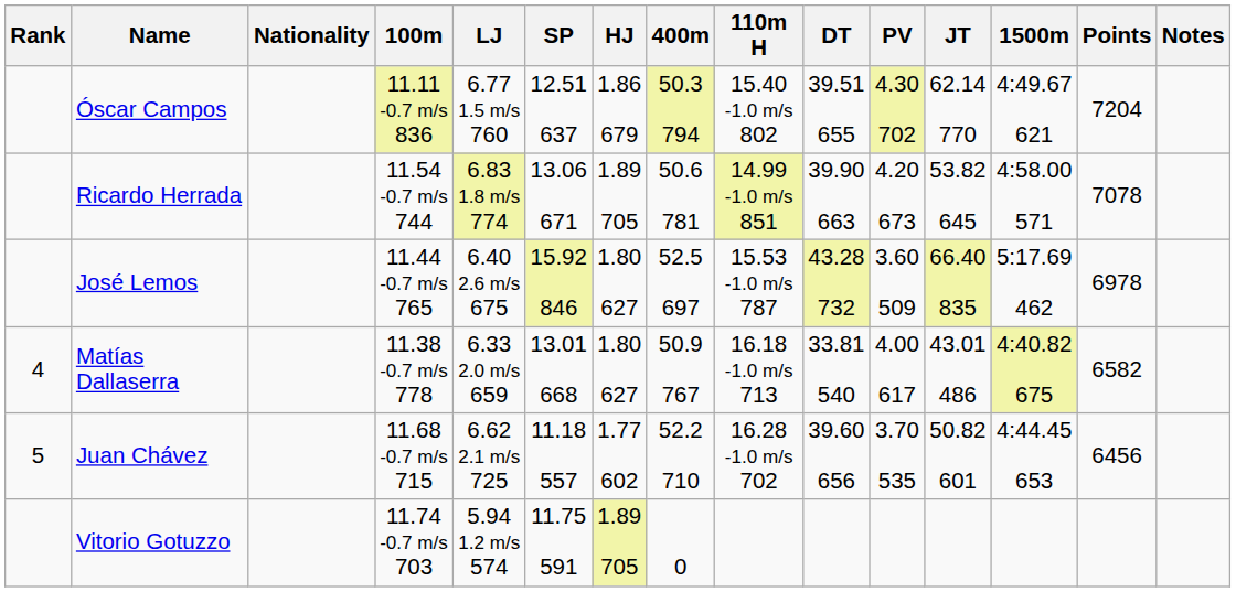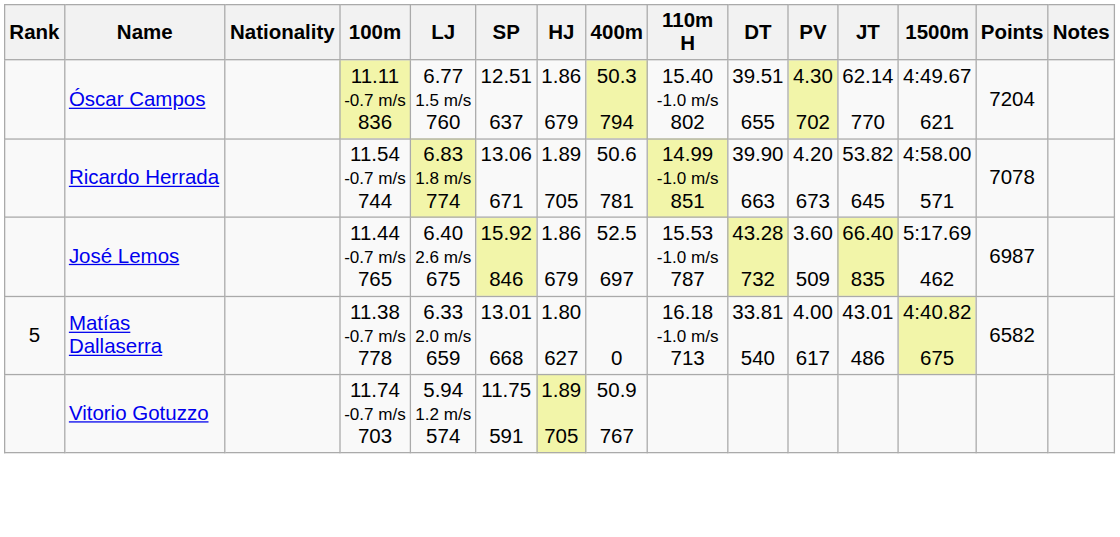 <table class="wikitable sortable" style="text-align:center">
 <tr>
 <th>Rank</th>
 <th>Name</th>
 <th>Nationality</th>
 <th>100m</th>
 <th>LJ</th>
 <th>SP</th>
 <th>HJ</th>
 <th>400m</th>
 <th>110m H</th>
 <th>DT</th>
 <th>PV</th>
 <th>JT</th>
 <th>1500m</th>
 <th>Points</th>
 <th>Notes</th>
 </tr>
 <tr>
 <td></td>
 <td align=left><a href='#'>Óscar Campos</a></td>
 <td align=left></td>
 <td bgcolor=#F2F5A9>11.11<br><small>-0.7 m/s</small><br>836</td>
 <td>6.77<br><small>1.5 m/s</small><br>760</td>
 <td>12.51<br><br>637</td>
 <td>1.86<br><br>679</td>
 <td bgcolor=#F2F5A9>50.3<br><br>794</td>
 <td>15.40<br><small>-1.0 m/s</small><br>802</td>
 <td>39.51<br><br>655</td>
 <td bgcolor=#F2F5A9>4.30<br><br>702</td>
 <td>62.14<br><br>770</td>
 <td>4:49.67<br><br>621</td>
 <td>7204</td>
 <td></td>
 </tr>
 <tr>
 <td></td>
 <td align=left><a href='#'>Ricardo Herrada</a></td>
 <td align=left></td>
 <td>11.54<br><small>-0.7 m/s</small><br>744</td>
 <td bgcolor=#F2F5A9>6.83<br><small>1.8 m/s</small><br>774</td>
 <td>13.06<br><br>671</td>
 <td>1.89<br><br>705</td>
 <td>50.6<br><br>781</td>
 <td bgcolor=#F2F5A9>14.99<br><small>-1.0 m/s</small><br>851</td>
 <td>39.90<br><br>663</td>
 <td>4.20<br><br>673</td>
 <td>53.82<br><br>645</td>
 <td>4:58.00<br><br>571</td>
 <td>7078</td>
 <td></td>
 </tr>
 <tr>
 <td></td>
 <td align=left><a href='#'>José Lemos</a></td>
 <td align=left></td>
 <td>11.44<br><small>-0.7 m/s</small><br>765</td>
 <td>6.40<br><small>2.6 m/s</small><br>675</td>
 <td bgcolor=#F2F5A9>15.92<br><br>846</td>
-<td>1.80<br><br>627</td>
+<td>1.86<br><br>679</td>
 <td>52.5<br><br>697</td>
 <td>15.53<br><small>-1.0 m/s</small><br>787</td>
 <td bgcolor=#F2F5A9>43.28<br><br>732</td>
 <td>3.60<br><br>509</td>
 <td bgcolor=#F2F5A9>66.40<br><br>835</td>
 <td>5:17.69<br><br>462</td>
-<td>6978</td>
+<td>6987</td>
 <td></td>
 </tr>
 <tr>
-<td>4</td>
+<td>5</td>
 <td align=left><a href='#'>Matías Dallaserra</a></td>
 <td align=left></td>
 <td>11.38<br><small>-0.7 m/s</small><br>778</td>
 <td>6.33<br><small>2.0 m/s</small><br>659</td>
 <td>13.01<br><br>668</td>
 <td>1.80<br><br>627</td>
-<td>50.9<br><br>767</td>
+<td><br><br>0</td>
 <td>16.18<br><small>-1.0 m/s</small><br>713</td>
 <td>33.81<br><br>540</td>
 <td>4.00<br><br>617</td>
 <td>43.01<br><br>486</td>
 <td bgcolor=#F2F5A9>4:40.82<br><br>675</td>
 <td>6582</td>
-<td></td>
-</tr>
-<tr>
-<td>5</td>
-<td align=left><a href='#'>Juan Chávez</a></td>
-<td align=left></td>
-<td>11.68<br><small>-0.7 m/s</small><br>715</td>
-<td>6.62<br><small>2.1 m/s</small><br>725</td>
-<td>11.18<br><br>557</td>
-<td>1.77<br><br>602</td>
-<td>52.2<br><br>710</td>
-<td>16.28<br><small>-1.0 m/s</small><br>702</td>
-<td>39.60<br><br>656</td>
-<td>3.70<br><br>535</td>
-<td>50.82<br><br>601</td>
-<td>4:44.45<br><br>653</td>
-<td>6456</td>
 <td></td>
 </tr>
 <tr>
 <td></td>
 <td align=left><a href='#'>Vitorio Gotuzzo</a></td>
 <td align=left></td>
 <td>11.74<br><small>-0.7 m/s</small><br>703</td>
 <td>5.94<br><small>1.2 m/s</small><br>574</td>
 <td>11.75<br><br>591</td>
 <td bgcolor=#F2F5A9>1.89<br><br>705</td>
-<td><br><br>0</td>
+<td>50.9<br><br>767</td>
 <td></td>
 <td></td>
 <td></td>
 <td></td>
 <td></td>
 <td></td>
 <td></td>
 </tr>
 </table>
